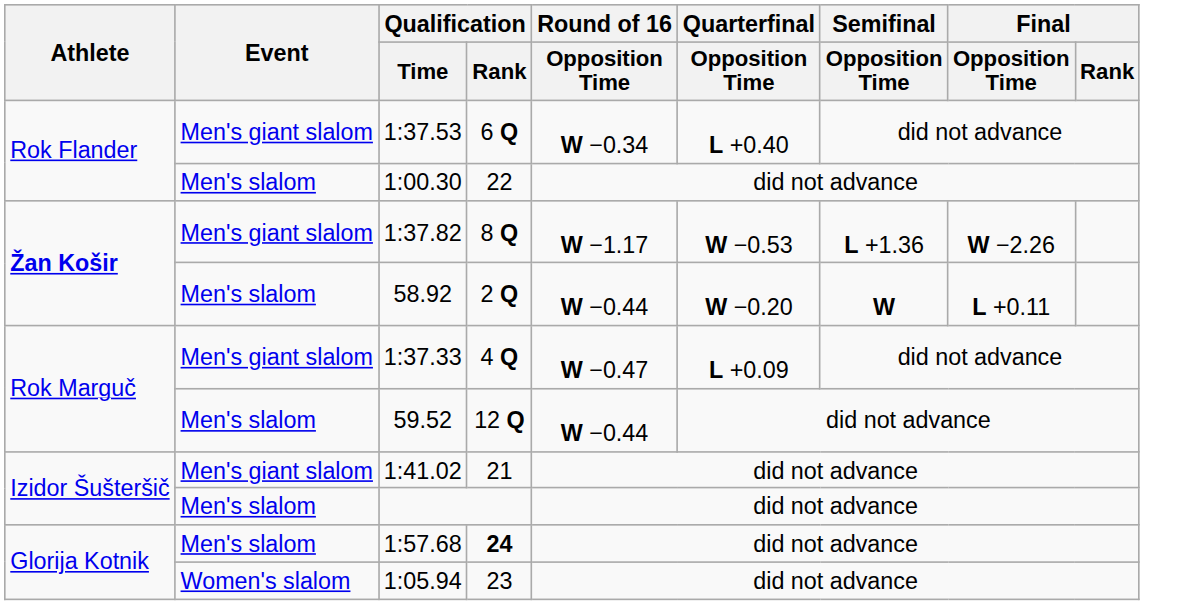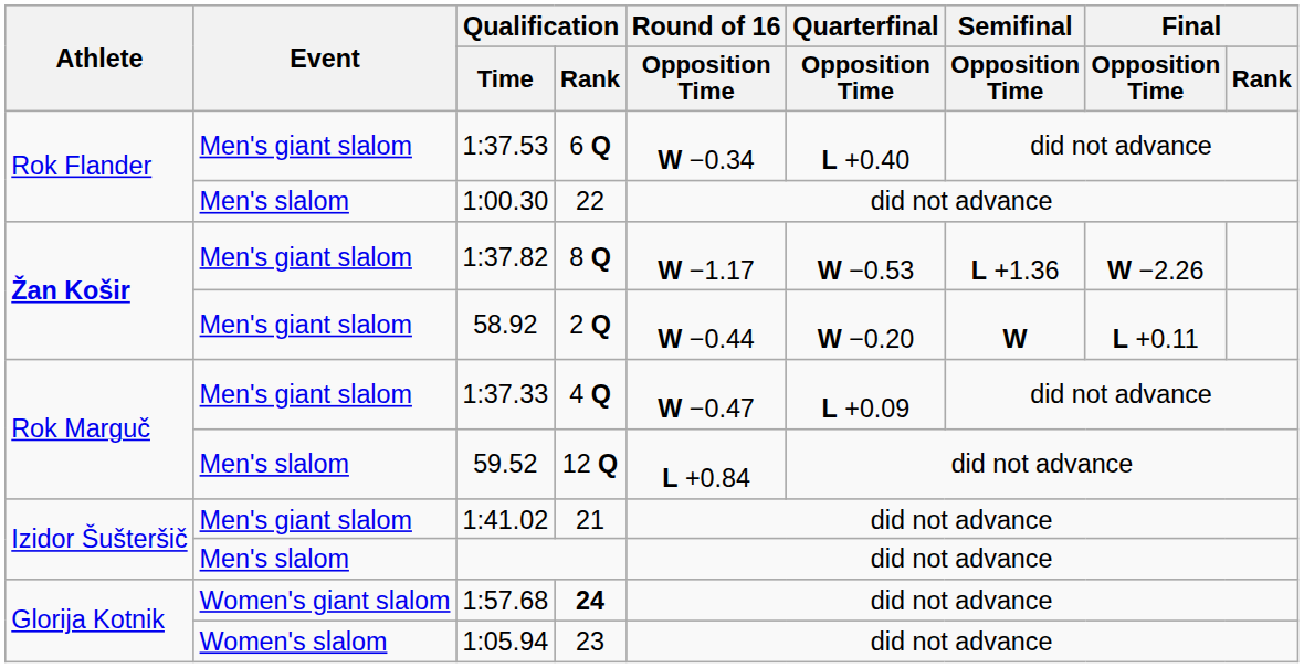 <table class="wikitable" style="font-size:90%">
 <tr>
 <th rowspan="2">Athlete</th>
 <th rowspan="2">Event</th>
 <th colspan="2">Qualification</th>
 <th>Round of 16</th>
 <th>Quarterfinal</th>
 <th>Semifinal</th>
 <th colspan=2>Final</th>
 </tr>
 <tr style="font-size:95%">
 <th>Time</th>
 <th>Rank</th>
 <th>Opposition<br>Time</th>
 <th>Opposition<br>Time</th>
 <th>Opposition<br>Time</th>
 <th>Opposition<br>Time</th>
 <th>Rank</th>
 </tr>
 <tr align=center>
 <td style="text-align:left;" rowspan="2"><a href='#'>Rok Flander</a></td>
 <td align=left><a href='#'>Men's giant slalom</a></td>
 <td>1:37.53</td>
 <td>6 <strong>Q</strong></td>
 <td><br><strong>W</strong> −0.34</td>
 <td><br><strong>L</strong> +0.40</td>
 <td colspan=3>did not advance</td>
 </tr>
 <tr align=center>
 <td align=left><a href='#'>Men's slalom</a></td>
 <td>1:00.30</td>
 <td>22</td>
 <td colspan=5>did not advance</td>
 </tr>
 <tr align=center>
 <td style="text-align:left;" rowspan="2"><strong><a href='#'>Žan Košir</a></strong></td>
 <td align=left><a href='#'>Men's giant slalom</a></td>
 <td>1:37.82</td>
 <td>8 <strong>Q</strong></td>
 <td><br><strong>W</strong> −1.17</td>
 <td><br><strong>W</strong> −0.53</td>
 <td><br><strong>L</strong> +1.36</td>
 <td><br><strong>W</strong> −2.26</td>
 <td></td>
 </tr>
 <tr align=center>
-<td align=left><a href='#'>Men's slalom</a></td>
+<td align=left><a href='#'>Men's giant slalom</a></td>
 <td>58.92</td>
 <td>2 <strong>Q</strong></td>
 <td><br><strong>W</strong> −0.44</td>
 <td><br><strong>W</strong> −0.20</td>
 <td><br><strong>W</strong> </td>
 <td><br><strong>L</strong> +0.11</td>
 <td></td>
 </tr>
 <tr align=center>
 <td style="text-align:left;" rowspan="2"><a href='#'>Rok Marguč</a></td>
 <td align=left><a href='#'>Men's giant slalom</a></td>
 <td>1:37.33</td>
 <td>4 <strong>Q</strong></td>
 <td><br><strong>W</strong> −0.47</td>
 <td><br><strong>L</strong> +0.09</td>
 <td colspan=3>did not advance</td>
 </tr>
 <tr align=center>
 <td align=left><a href='#'>Men's slalom</a></td>
 <td>59.52</td>
 <td>12 <strong>Q</strong></td>
-<td><br><strong>W</strong> −0.44</td>
+<td><br><strong>L</strong> +0.84</td>
 <td colspan=4>did not advance</td>
 </tr>
 <tr align=center>
 <td style="text-align:left;" rowspan="2"><a href='#'>Izidor Šušteršič</a></td>
 <td align=left><a href='#'>Men's giant slalom</a></td>
 <td>1:41.02</td>
 <td>21</td>
 <td colspan=5>did not advance</td>
 </tr>
 <tr align=center>
 <td align=left><a href='#'>Men's slalom</a></td>
 <td colspan=2></td>
 <td colspan=5>did not advance</td>
 </tr>
 <tr align=center>
 <td style="text-align:left;" rowspan="2"><a href='#'>Glorija Kotnik</a></td>
-<td align=left><a href='#'>Men's slalom</a></td>
+<td align=left><a href='#'>Women's giant slalom</a></td>
 <td>1:57.68</td>
 <td><strong>24</strong></td>
 <td colspan=5>did not advance</td>
 </tr>
 <tr align=center>
 <td align=left><a href='#'>Women's slalom</a></td>
 <td>1:05.94</td>
 <td>23</td>
 <td colspan=5>did not advance</td>
 </tr>
 </table>
